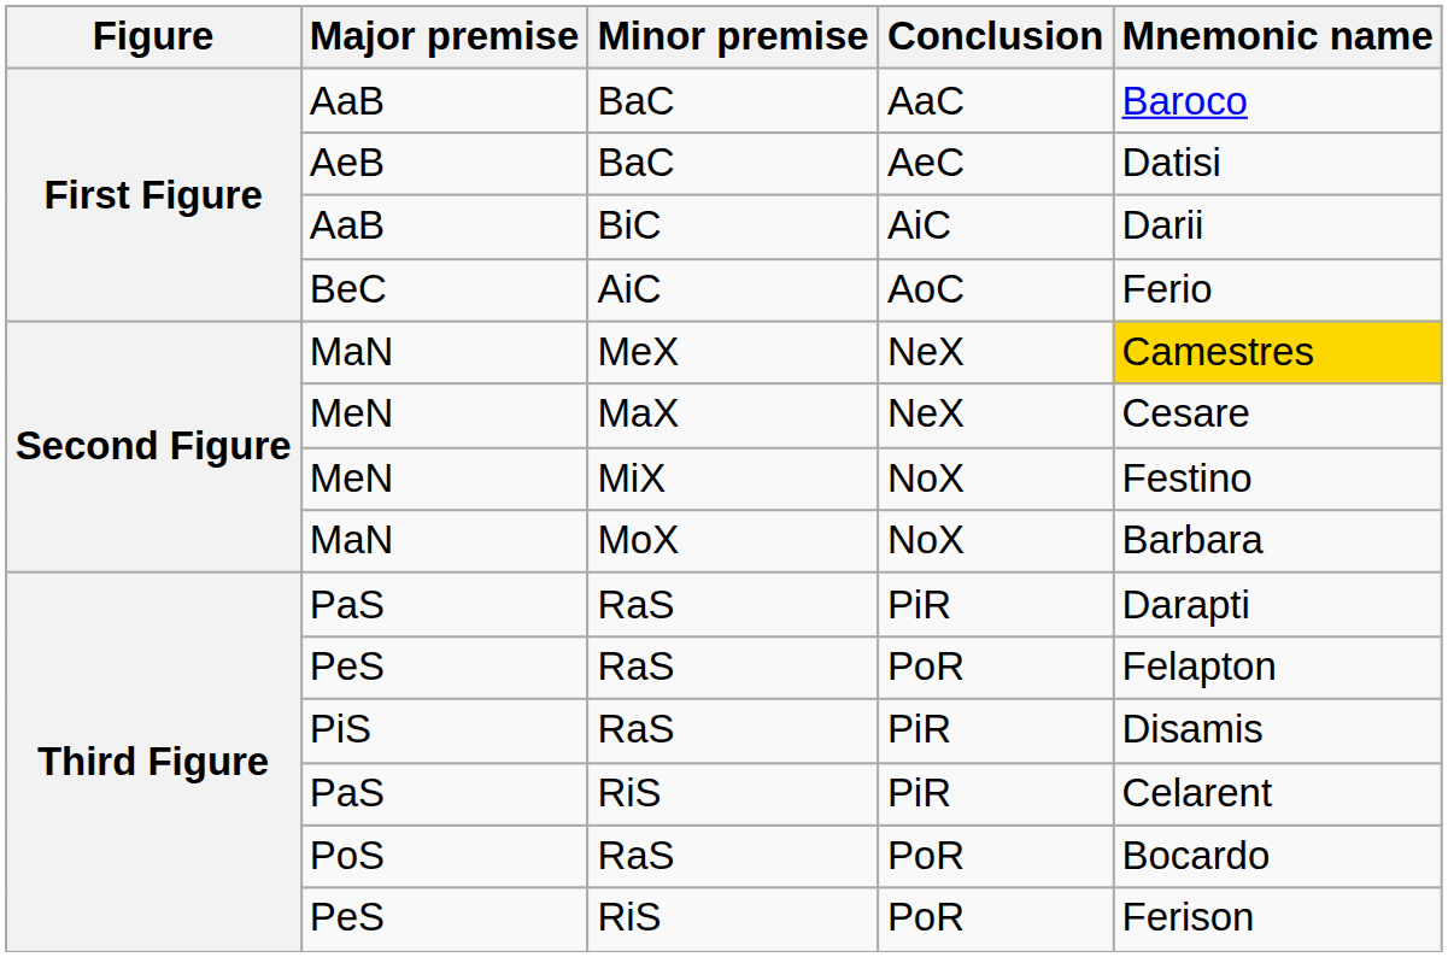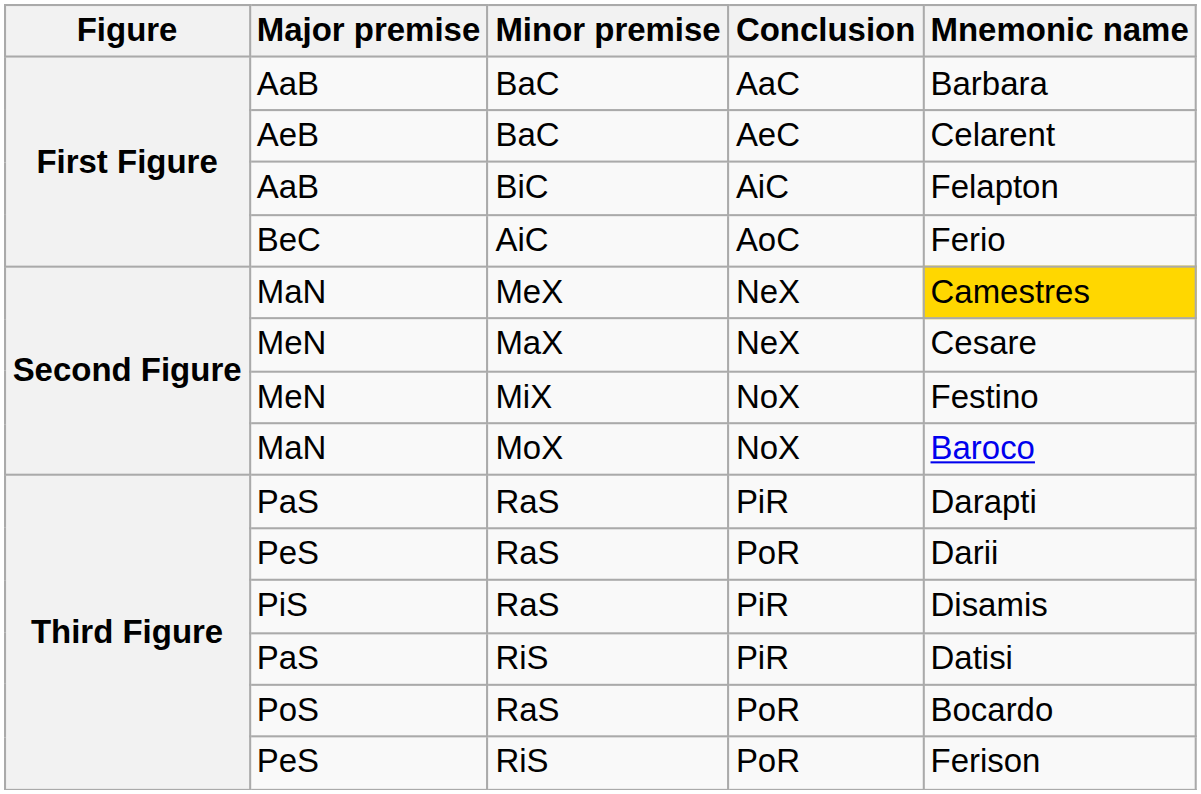 <table class="wikitable">
 <tr>
 <th>Figure</th>
 <th>Major premise</th>
 <th>Minor premise</th>
 <th>Conclusion</th>
 <th>Mnemonic name</th>
 </tr>
 <tr>
 <th rowspan="4">First Figure</th>
 <td>AaB</td>
 <td>BaC</td>
 <td>AaC</td>
-<td><a href='#'>Baroco</a></td>
+<td>Barbara</td>
 </tr>
 <tr>
 <td>AeB</td>
 <td>BaC</td>
 <td>AeC</td>
-<td>Datisi</td>
+<td>Celarent</td>
 </tr>
 <tr>
 <td>AaB</td>
 <td>BiC</td>
 <td>AiC</td>
-<td>Darii</td>
+<td>Felapton</td>
 </tr>
 <tr>
 <td>BeC</td>
 <td>AiC</td>
 <td>AoC</td>
 <td>Ferio</td>
 </tr>
 <tr>
 <th rowspan="4">Second Figure</th>
 <td>MaN</td>
 <td>MeX</td>
 <td>NeX</td>
 <td style="background: gold;">Camestres</td>
 </tr>
 <tr>
 <td>MeN</td>
 <td>MaX</td>
 <td>NeX</td>
 <td>Cesare</td>
 </tr>
 <tr>
 <td>MeN</td>
 <td>MiX</td>
 <td>NoX</td>
 <td>Festino</td>
 </tr>
 <tr>
 <td>MaN</td>
 <td>MoX</td>
 <td>NoX</td>
-<td>Barbara</td>
+<td><a href='#'>Baroco</a></td>
 </tr>
 <tr>
 <th rowspan="6">Third Figure</th>
 <td>PaS</td>
 <td>RaS</td>
 <td>PiR</td>
 <td>Darapti</td>
 </tr>
 <tr>
 <td>PeS</td>
 <td>RaS</td>
 <td>PoR</td>
-<td>Felapton</td>
+<td>Darii</td>
 </tr>
 <tr>
 <td>PiS</td>
 <td>RaS</td>
 <td>PiR</td>
 <td>Disamis</td>
 </tr>
 <tr>
 <td>PaS</td>
 <td>RiS</td>
 <td>PiR</td>
-<td>Celarent</td>
+<td>Datisi</td>
 </tr>
 <tr>
 <td>PoS</td>
 <td>RaS</td>
 <td>PoR</td>
 <td>Bocardo</td>
 </tr>
 <tr>
 <td>PeS</td>
 <td>RiS</td>
 <td>PoR</td>
 <td>Ferison</td>
 </tr>
 </table>
